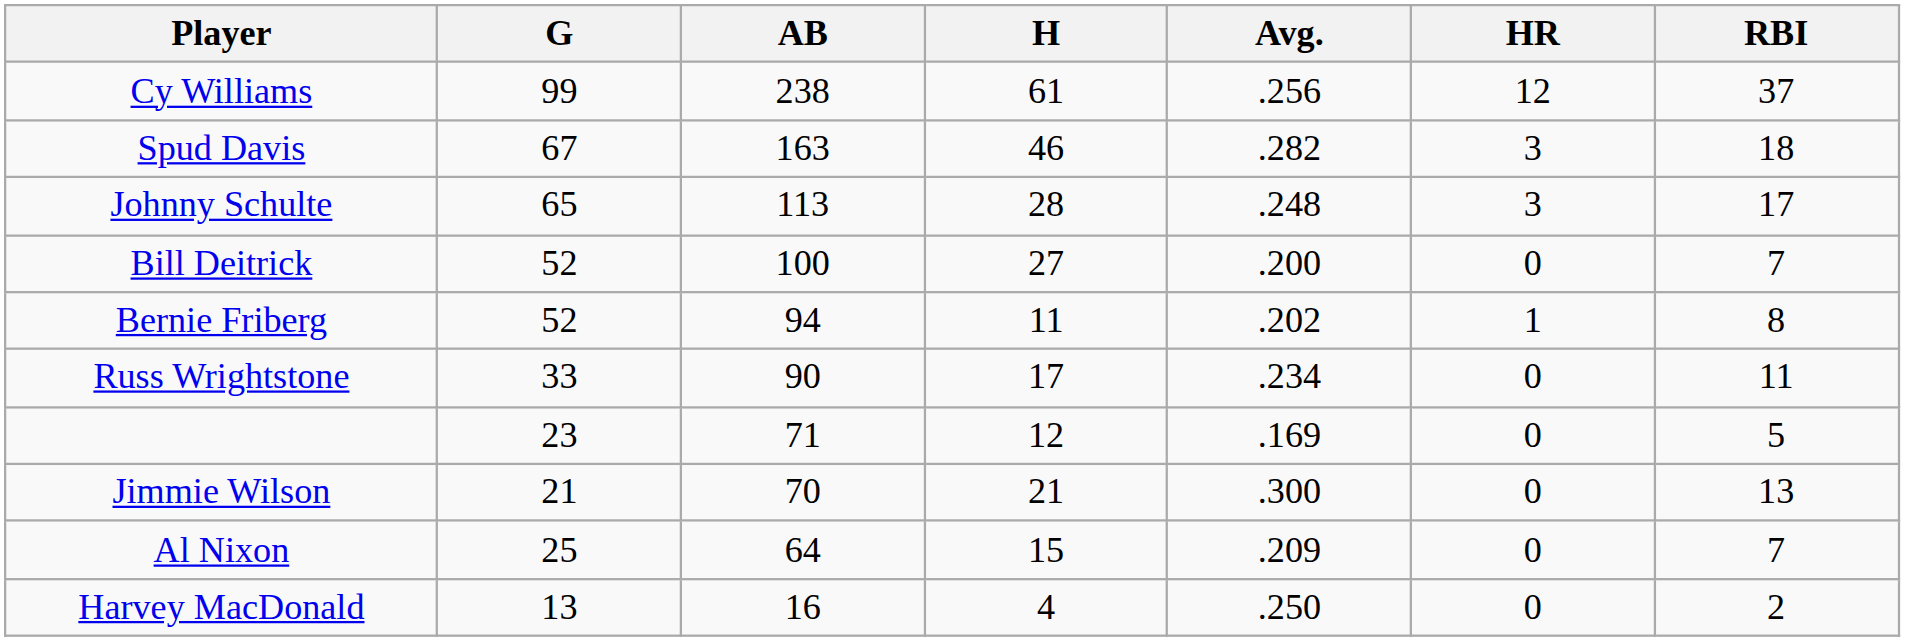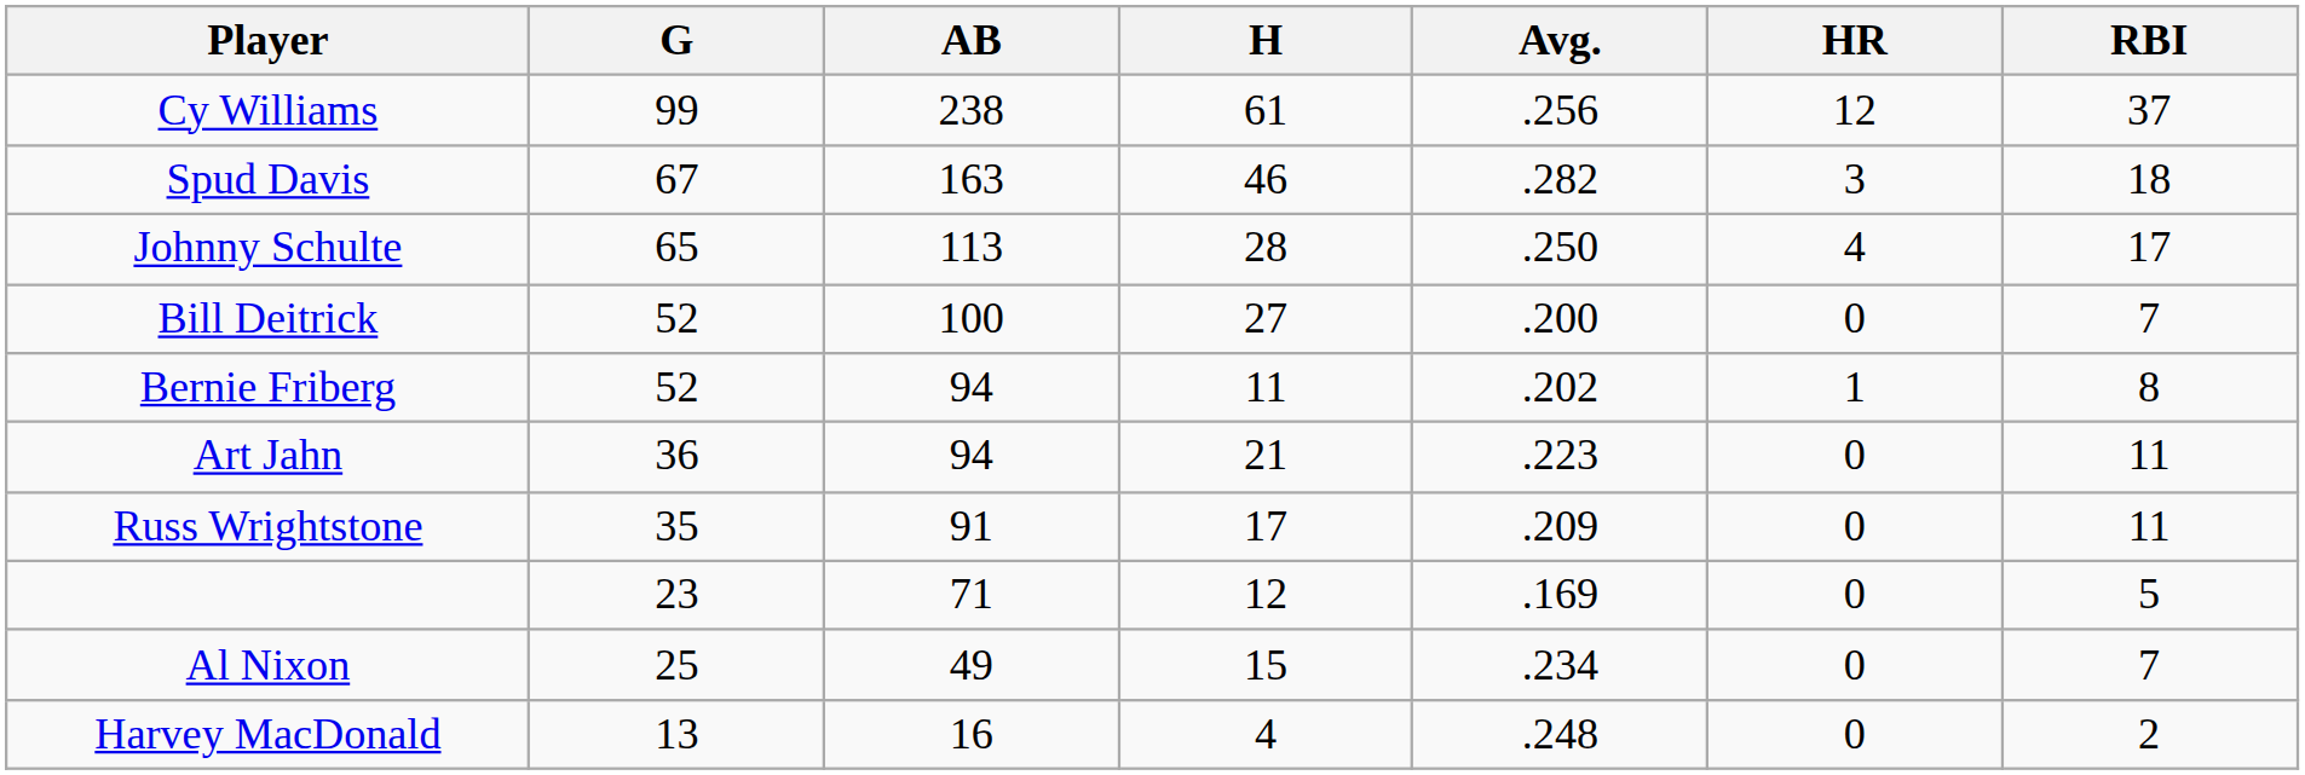 <table class="wikitable sortable">
 <tr>
 <th bgcolor="#DDDDFF" width="16%">Player</th>
 <th bgcolor="#DDDDFF" width="9%">G</th>
 <th bgcolor="#DDDDFF" width="9%">AB</th>
 <th bgcolor="#DDDDFF" width="9%">H</th>
 <th bgcolor="#DDDDFF" width="9%">Avg.</th>
 <th bgcolor="#DDDDFF" width="9%">HR</th>
 <th bgcolor="#DDDDFF" width="9%">RBI</th>
 </tr>
 <tr align="center">
 <td><a href='#'>Cy Williams</a></td>
 <td>99</td>
 <td>238</td>
 <td>61</td>
 <td>.256</td>
 <td>12</td>
 <td>37</td>
 </tr>
 <tr align="center">
 <td><a href='#'>Spud Davis</a></td>
 <td>67</td>
 <td>163</td>
 <td>46</td>
 <td>.282</td>
 <td>3</td>
 <td>18</td>
 </tr>
 <tr align="center">
 <td><a href='#'>Johnny Schulte</a></td>
 <td>65</td>
 <td>113</td>
 <td>28</td>
-<td>.248</td>
-<td>3</td>
+<td>.250</td>
+<td>4</td>
 <td>17</td>
 </tr>
 <tr align="center">
 <td><a href='#'>Bill Deitrick</a></td>
 <td>52</td>
 <td>100</td>
 <td>27</td>
 <td>.200</td>
 <td>0</td>
 <td>7</td>
 </tr>
 <tr align="center">
 <td><a href='#'>Bernie Friberg</a></td>
 <td>52</td>
 <td>94</td>
 <td>11</td>
 <td>.202</td>
 <td>1</td>
 <td>8</td>
 </tr>
 <tr align="center">
+<td><a href='#'>Art Jahn</a></td>
+<td>36</td>
+<td>94</td>
+<td>21</td>
+<td>.223</td>
+<td>0</td>
+<td>11</td>
+</tr>
+<tr align="center">
 <td><a href='#'>Russ Wrightstone</a></td>
-<td>33</td>
-<td>90</td>
+<td>35</td>
+<td>91</td>
 <td>17</td>
-<td>.234</td>
+<td>.209</td>
 <td>0</td>
 <td>11</td>
 </tr>
 <tr align="center">
 <td></td>
 <td>23</td>
 <td>71</td>
 <td>12</td>
 <td>.169</td>
 <td>0</td>
 <td>5</td>
 </tr>
 <tr align="center">
-<td><a href='#'>Jimmie Wilson</a></td>
-<td>21</td>
-<td>70</td>
-<td>21</td>
-<td>.300</td>
-<td>0</td>
-<td>13</td>
-</tr>
-<tr align="center">
 <td><a href='#'>Al Nixon</a></td>
 <td>25</td>
-<td>64</td>
+<td>49</td>
 <td>15</td>
-<td>.209</td>
+<td>.234</td>
 <td>0</td>
 <td>7</td>
 </tr>
 <tr align="center">
 <td><a href='#'>Harvey MacDonald</a></td>
 <td>13</td>
 <td>16</td>
 <td>4</td>
-<td>.250</td>
+<td>.248</td>
 <td>0</td>
 <td>2</td>
 </tr>
 </table>
